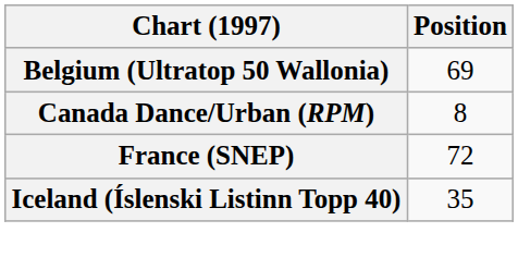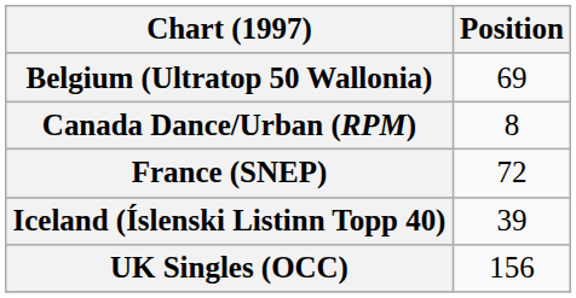 <table class="wikitable sortable plainrowheaders" style="text-align:center">
 <tr>
 <th scope="col">Chart (1997)</th>
 <th scope="col">Position</th>
 </tr>
 <tr>
 <th scope="row">Belgium (Ultratop 50 Wallonia)</th>
 <td>69</td>
 </tr>
 <tr>
 <th scope="row">Canada Dance/Urban (<em>RPM</em>)</th>
 <td>8</td>
 </tr>
 <tr>
 <th scope="row">France (SNEP)</th>
 <td>72</td>
 </tr>
 <tr>
 <th scope="row">Iceland (Íslenski Listinn Topp 40)</th>
-<td>35</td>
+<td>39</td>
+</tr>
+<tr>
+<th scope="row">UK Singles (OCC)</th>
+<td>156</td>
 </tr>
 </table>
